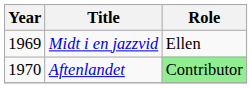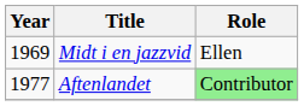 <table class="wikitable sortable">
 <tr>
 <th>Year</th>
 <th>Title</th>
 <th>Role</th>
 </tr>
 <tr>
 <td>1969</td>
 <td><em><a href='#'>Midt i en jazzvid</a></em></td>
 <td>Ellen</td>
 </tr>
 <tr>
-<td>1970</td>
+<td>1977</td>
 <td><em><a href='#'>Aftenlandet</a></em></td>
 <td style="background: lightgreen;">Contributor</td>
 </tr>
 <tr>
 </tr>
 </table>
